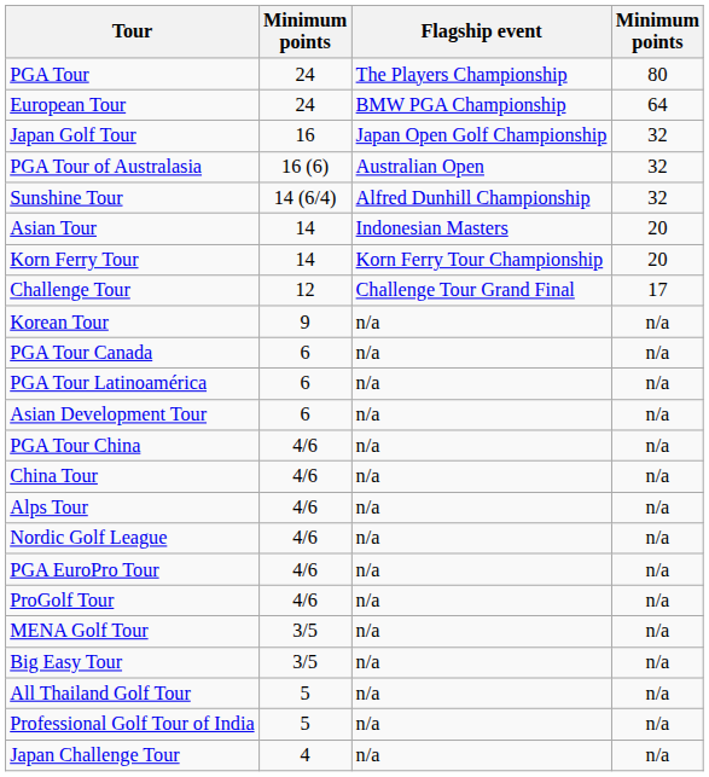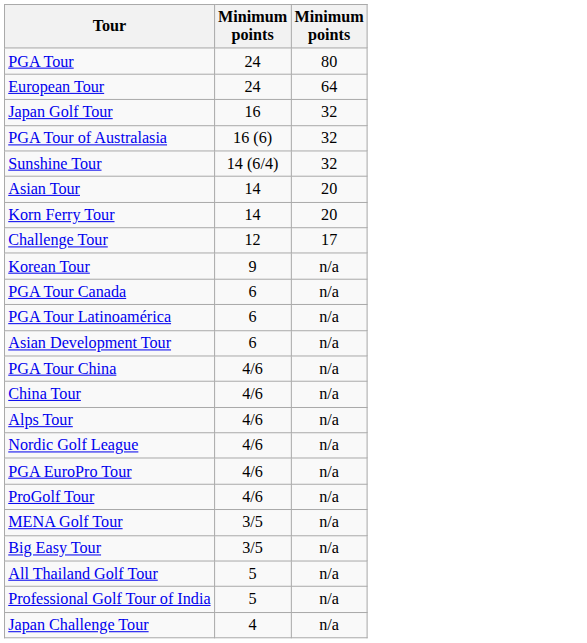 <table class="wikitable">
 <tr>
 <th>Tour</th>
 <th>Minimum<br>points</th>
-<th>Flagship event</th>
 <th>Minimum<br>points</th>
 </tr>
 <tr>
 <td><a href='#'>PGA Tour</a></td>
 <td align=center>24</td>
-<td><a href='#'>The Players Championship</a></td>
 <td align=center>80</td>
 </tr>
 <tr>
 <td><a href='#'>European Tour</a></td>
 <td align=center>24</td>
-<td><a href='#'>BMW PGA Championship</a></td>
 <td align=center>64</td>
 </tr>
 <tr>
 <td><a href='#'>Japan Golf Tour</a></td>
 <td align=center>16</td>
-<td><a href='#'>Japan Open Golf Championship</a></td>
 <td align=center>32</td>
 </tr>
 <tr>
 <td><a href='#'>PGA Tour of Australasia</a></td>
 <td align=center>16 (6)</td>
-<td><a href='#'>Australian Open</a></td>
 <td align=center>32</td>
 </tr>
 <tr>
 <td><a href='#'>Sunshine Tour</a></td>
 <td align=center>14 (6/4)</td>
-<td><a href='#'>Alfred Dunhill Championship</a></td>
 <td align=center>32</td>
 </tr>
 <tr>
 <td><a href='#'>Asian Tour</a></td>
 <td align=center>14</td>
-<td><a href='#'>Indonesian Masters</a></td>
 <td align=center>20</td>
 </tr>
 <tr>
 <td><a href='#'>Korn Ferry Tour</a></td>
 <td align=center>14</td>
-<td><a href='#'>Korn Ferry Tour Championship</a></td>
 <td align=center>20</td>
 </tr>
 <tr>
 <td><a href='#'>Challenge Tour</a></td>
 <td align=center>12</td>
-<td><a href='#'>Challenge Tour Grand Final</a></td>
 <td align=center>17</td>
 </tr>
 <tr>
 <td><a href='#'>Korean Tour</a></td>
 <td align=center>9</td>
-<td>n/a</td>
 <td align=center>n/a</td>
 </tr>
 <tr>
 <td><a href='#'>PGA Tour Canada</a></td>
 <td align=center>6</td>
-<td>n/a</td>
 <td align=center>n/a</td>
 </tr>
 <tr>
 <td><a href='#'>PGA Tour Latinoamérica</a></td>
 <td align=center>6</td>
-<td>n/a</td>
 <td align=center>n/a</td>
 </tr>
 <tr>
 <td><a href='#'>Asian Development Tour</a></td>
 <td align=center>6</td>
-<td>n/a</td>
 <td align=center>n/a</td>
 </tr>
 <tr>
 <td><a href='#'>PGA Tour China</a></td>
 <td align=center>4/6</td>
-<td>n/a</td>
 <td align=center>n/a</td>
 </tr>
 <tr>
 <td><a href='#'>China Tour</a></td>
 <td align=center>4/6</td>
-<td>n/a</td>
 <td align=center>n/a</td>
 </tr>
 <tr>
 <td><a href='#'>Alps Tour</a></td>
 <td align=center>4/6</td>
-<td>n/a</td>
 <td align=center>n/a</td>
 </tr>
 <tr>
 <td><a href='#'>Nordic Golf League</a></td>
 <td align=center>4/6</td>
-<td>n/a</td>
 <td align=center>n/a</td>
 </tr>
 <tr>
 <td><a href='#'>PGA EuroPro Tour</a></td>
 <td align=center>4/6</td>
-<td>n/a</td>
 <td align=center>n/a</td>
 </tr>
 <tr>
 <td><a href='#'>ProGolf Tour</a></td>
 <td align=center>4/6</td>
-<td>n/a</td>
 <td align=center>n/a</td>
 </tr>
 <tr>
 <td><a href='#'>MENA Golf Tour</a></td>
 <td align=center>3/5</td>
-<td>n/a</td>
 <td align=center>n/a</td>
 </tr>
 <tr>
 <td><a href='#'>Big Easy Tour</a></td>
 <td align=center>3/5</td>
-<td>n/a</td>
 <td align=center>n/a</td>
 </tr>
 <tr>
 <td><a href='#'>All Thailand Golf Tour</a></td>
 <td align=center>5</td>
-<td>n/a</td>
 <td align=center>n/a</td>
 </tr>
 <tr>
 <td><a href='#'>Professional Golf Tour of India</a></td>
 <td align=center>5</td>
-<td>n/a</td>
 <td align=center>n/a</td>
 </tr>
 <tr>
 <td><a href='#'>Japan Challenge Tour</a></td>
 <td align=center>4</td>
-<td>n/a</td>
 <td align=center>n/a</td>
 </tr>
 </table>
